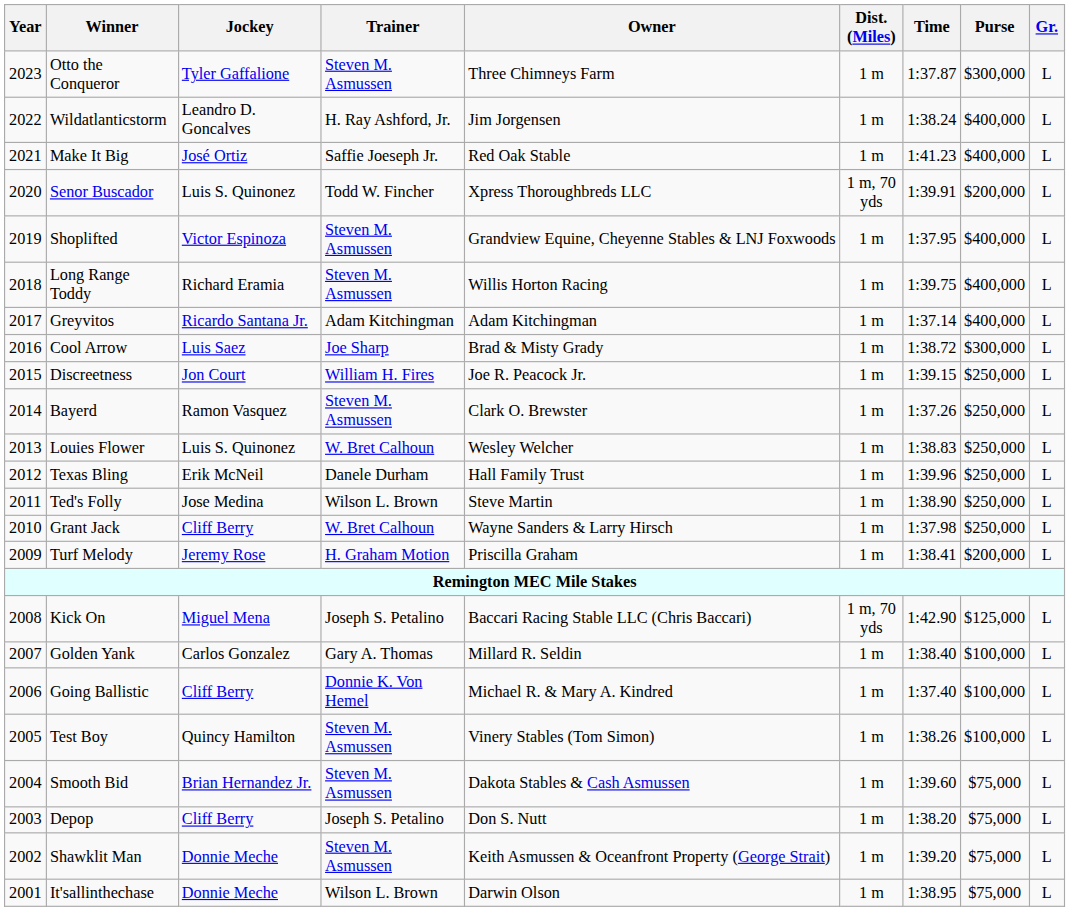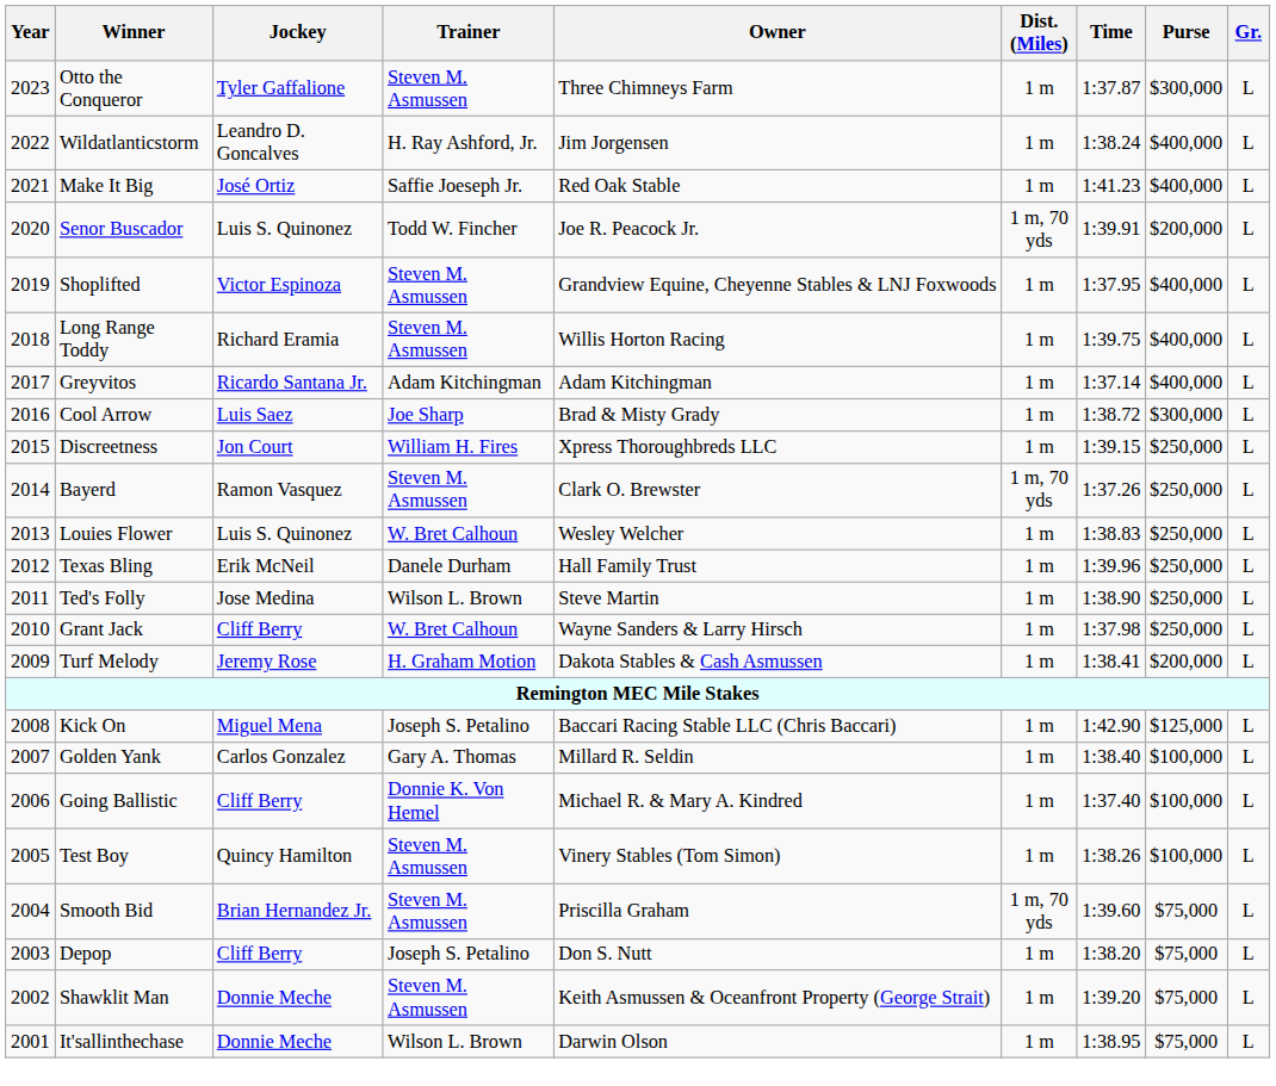 <table class="wikitable sortable" style="font-size:90%">
 <tr>
 <th style="width:30px">Year<br></th>
 <th style="width:110px">Winner<br></th>
 <th style="width:120px">Jockey<br></th>
 <th style="width:120px">Trainer<br></th>
 <th>Owner<br></th>
 <th style="width:50px">Dist.<br> <span>(<a href='#'>Miles</a>)</span></th>
 <th style="width:25px">Time<br></th>
 <th style="width:25px">Purse</th>
 <th style="width:25px"><a href='#'>Gr.</a></th>
 </tr>
 <tr>
 <td align=center>2023</td>
 <td>Otto the Conqueror</td>
 <td><a href='#'>Tyler Gaffalione</a></td>
 <td><a href='#'>Steven M. Asmussen</a></td>
 <td>Three Chimneys Farm</td>
 <td align=center>1 m</td>
 <td align=center>1:37.87</td>
 <td align=center>$300,000</td>
 <td align=center>L</td>
 </tr>
 <tr>
 <td align=center>2022</td>
 <td>Wildatlanticstorm</td>
 <td>Leandro D. Goncalves</td>
 <td>H. Ray Ashford, Jr.</td>
 <td>Jim Jorgensen</td>
 <td align=center>1 m</td>
 <td align=center>1:38.24</td>
 <td align=center>$400,000</td>
 <td align=center>L</td>
 </tr>
 <tr>
 <td align=center>2021</td>
 <td>Make It Big</td>
 <td><a href='#'>José Ortiz</a></td>
 <td>Saffie Joeseph Jr.</td>
 <td>Red Oak Stable</td>
 <td align=center>1 m</td>
 <td align=center>1:41.23</td>
 <td align=center>$400,000</td>
 <td align=center>L</td>
 </tr>
 <tr>
 <td align=center>2020</td>
 <td><a href='#'>Senor Buscador</a></td>
 <td>Luis S. Quinonez</td>
 <td>Todd W. Fincher</td>
-<td>Xpress Thoroughbreds LLC</td>
+<td>Joe R. Peacock Jr.</td>
 <td align=center>1 m, 70 yds</td>
 <td align=center>1:39.91</td>
 <td align=center>$200,000</td>
 <td align=center>L</td>
 </tr>
 <tr>
 <td align=center>2019</td>
 <td>Shoplifted</td>
 <td><a href='#'>Victor Espinoza</a></td>
 <td><a href='#'>Steven M. Asmussen</a></td>
 <td>Grandview Equine, Cheyenne Stables & LNJ Foxwoods</td>
 <td align=center>1 m</td>
 <td align=center>1:37.95</td>
 <td align=center>$400,000</td>
 <td align=center>L</td>
 </tr>
 <tr>
 <td align=center>2018</td>
 <td>Long Range Toddy</td>
 <td>Richard Eramia</td>
 <td><a href='#'>Steven M. Asmussen</a></td>
 <td>Willis Horton Racing</td>
 <td align=center>1 m</td>
 <td align=center>1:39.75</td>
 <td align=center>$400,000</td>
 <td align=center>L</td>
 </tr>
 <tr>
 <td align=center>2017</td>
 <td>Greyvitos</td>
 <td><a href='#'>Ricardo Santana Jr.</a></td>
 <td>Adam Kitchingman</td>
 <td>Adam Kitchingman</td>
 <td align=center>1 m</td>
 <td align=center>1:37.14</td>
 <td align=center>$400,000</td>
 <td align=center>L</td>
 </tr>
 <tr>
 <td align=center>2016</td>
 <td>Cool Arrow</td>
 <td><a href='#'>Luis Saez</a></td>
 <td><a href='#'>Joe Sharp</a></td>
 <td>Brad & Misty Grady</td>
 <td align=center>1 m</td>
 <td align=center>1:38.72</td>
 <td align=center>$300,000</td>
 <td align=center>L</td>
 </tr>
 <tr>
 <td align=center>2015</td>
 <td>Discreetness</td>
 <td><a href='#'>Jon Court</a></td>
 <td><a href='#'>William H. Fires</a></td>
-<td>Joe R. Peacock Jr.</td>
+<td>Xpress Thoroughbreds LLC</td>
 <td align=center>1 m</td>
 <td align=center>1:39.15</td>
 <td align=center>$250,000</td>
 <td align=center>L</td>
 </tr>
 <tr>
 <td align=center>2014</td>
 <td>Bayerd</td>
 <td>Ramon Vasquez</td>
 <td><a href='#'>Steven M. Asmussen</a></td>
 <td>Clark O. Brewster</td>
-<td align=center>1 m</td>
+<td align=center>1 m, 70 yds</td>
 <td align=center>1:37.26</td>
 <td align=center>$250,000</td>
 <td align=center>L</td>
 </tr>
 <tr>
 <td align=center>2013</td>
 <td>Louies Flower</td>
 <td>Luis S. Quinonez</td>
 <td><a href='#'>W. Bret Calhoun</a></td>
 <td>Wesley Welcher</td>
 <td align=center>1 m</td>
 <td align=center>1:38.83</td>
 <td align=center>$250,000</td>
 <td align=center>L</td>
 </tr>
 <tr>
 <td align=center>2012</td>
 <td>Texas Bling</td>
 <td>Erik McNeil</td>
 <td>Danele Durham</td>
 <td>Hall Family Trust</td>
 <td align=center>1 m</td>
 <td align=center>1:39.96</td>
 <td align=center>$250,000</td>
 <td align=center>L</td>
 </tr>
 <tr>
 <td align=center>2011</td>
 <td>Ted's Folly</td>
 <td>Jose Medina</td>
 <td>Wilson L. Brown</td>
 <td>Steve Martin</td>
 <td align=center>1 m</td>
 <td align=center>1:38.90</td>
 <td align=center>$250,000</td>
 <td align=center>L</td>
 </tr>
 <tr>
 <td align=center>2010</td>
 <td>Grant Jack</td>
 <td><a href='#'>Cliff Berry</a></td>
 <td><a href='#'>W. Bret Calhoun</a></td>
 <td>Wayne Sanders & Larry Hirsch</td>
 <td align=center>1 m</td>
 <td align=center>1:37.98</td>
 <td align=center>$250,000</td>
 <td align=center>L</td>
 </tr>
 <tr>
 <td align=center>2009</td>
 <td>Turf Melody</td>
 <td><a href='#'>Jeremy Rose</a></td>
 <td><a href='#'>H. Graham Motion</a></td>
-<td>Priscilla Graham</td>
+<td>Dakota Stables & <a href='#'>Cash Asmussen</a></td>
 <td align=center>1 m</td>
 <td align=center>1:38.41</td>
 <td align=center>$200,000</td>
 <td align=center>L</td>
 </tr>
 <tr bgcolor=LightCyan>
 <td align=center  colspan=10><span><strong>Remington MEC Mile Stakes</strong></span></td>
 </tr>
 <tr>
 <td align=center>2008</td>
 <td>Kick On</td>
 <td><a href='#'>Miguel Mena</a></td>
 <td>Joseph S. Petalino</td>
 <td>Baccari Racing Stable LLC (Chris Baccari)</td>
-<td align=center>1 m, 70 yds</td>
+<td align=center>1 m</td>
 <td align=center>1:42.90</td>
 <td align=center>$125,000</td>
 <td align=center>L</td>
 </tr>
 <tr>
 <td align=center>2007</td>
 <td>Golden Yank</td>
 <td>Carlos Gonzalez</td>
 <td>Gary A. Thomas</td>
 <td>Millard R. Seldin</td>
 <td align=center>1 m</td>
 <td align=center>1:38.40</td>
 <td align=center>$100,000</td>
 <td align=center>L</td>
 </tr>
 <tr>
 <td align=center>2006</td>
 <td>Going Ballistic</td>
 <td><a href='#'>Cliff Berry</a></td>
 <td><a href='#'>Donnie K. Von Hemel</a></td>
 <td>Michael R. & Mary A. Kindred</td>
 <td align=center>1 m</td>
 <td align=center>1:37.40</td>
 <td align=center>$100,000</td>
 <td align=center>L</td>
 </tr>
 <tr>
 <td align=center>2005</td>
 <td>Test Boy</td>
 <td>Quincy Hamilton</td>
 <td><a href='#'>Steven M. Asmussen</a></td>
 <td>Vinery Stables (Tom Simon)</td>
 <td align=center>1 m</td>
 <td align=center>1:38.26</td>
 <td align=center>$100,000</td>
 <td align=center>L</td>
 </tr>
 <tr>
 <td align=center>2004</td>
 <td>Smooth Bid</td>
 <td><a href='#'>Brian Hernandez Jr.</a></td>
 <td><a href='#'>Steven M. Asmussen</a></td>
-<td>Dakota Stables & <a href='#'>Cash Asmussen</a></td>
-<td align=center>1 m</td>
+<td>Priscilla Graham</td>
+<td align=center>1 m, 70 yds</td>
 <td align=center>1:39.60</td>
 <td align=center>$75,000</td>
 <td align=center>L</td>
 </tr>
 <tr>
 <td align=center>2003</td>
 <td>Depop</td>
 <td><a href='#'>Cliff Berry</a></td>
 <td>Joseph S. Petalino</td>
 <td>Don S. Nutt</td>
 <td align=center>1 m</td>
 <td align=center>1:38.20</td>
 <td align=center>$75,000</td>
 <td align=center>L</td>
 </tr>
 <tr>
 <td align=center>2002</td>
 <td>Shawklit Man</td>
 <td><a href='#'>Donnie Meche</a></td>
 <td><a href='#'>Steven M. Asmussen</a></td>
 <td>Keith Asmussen & Oceanfront Property (<a href='#'>George Strait</a>)</td>
 <td align=center>1 m</td>
 <td align=center>1:39.20</td>
 <td align=center>$75,000</td>
 <td align=center>L</td>
 </tr>
 <tr>
 <td align=center>2001</td>
 <td>It'sallinthechase</td>
 <td><a href='#'>Donnie Meche</a></td>
 <td>Wilson L. Brown</td>
 <td>Darwin Olson</td>
 <td align=center>1 m</td>
 <td align=center>1:38.95</td>
 <td align=center>$75,000</td>
 <td align=center>L</td>
 </tr>
 </table>
